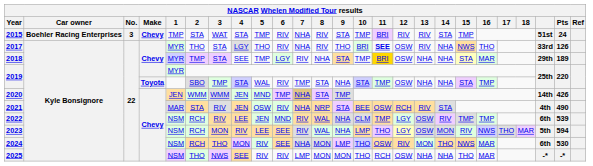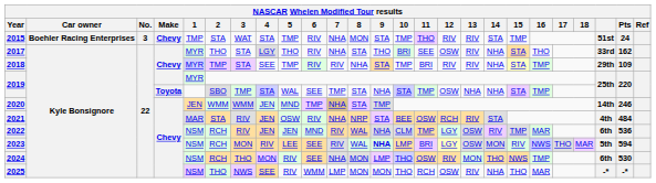 <table class="wikitable" style="text-align:center; font-size:75%">
 <tr>
 <th colspan=38><a href='#'>NASCAR</a> <a href='#'>Whelen Modified Tour</a> results</th>
 </tr>
 <tr>
 <th>Year</th>
 <th>Car owner</th>
 <th>No.</th>
 <th>Make</th>
 <th>1</th>
 <th>2</th>
 <th>3</th>
 <th>4</th>
 <th>5</th>
 <th>6</th>
 <th>7</th>
 <th>8</th>
 <th>9</th>
 <th>10</th>
 <th>11</th>
 <th>12</th>
 <th>13</th>
 <th>14</th>
 <th>15</th>
 <th>16</th>
 <th>17</th>
 <th>18</th>
 <th></th>
 <th>Pts</th>
 <th>Ref</th>
 </tr>
 <tr>
 <th><a href='#'>2015</a></th>
 <th>Boehler Racing Enterprises</th>
 <th>3</th>
 <th><a href='#'>Chevy</a></th>
 <td><a href='#'>TMP</a></td>
 <td><a href='#'>STA</a></td>
 <td><a href='#'>WAT</a></td>
 <td><a href='#'>STA</a></td>
 <td><a href='#'>TMP</a></td>
 <td><a href='#'>RIV</a></td>
 <td><a href='#'>NHA</a></td>
-<td><a href='#'>RIV</a></td>
+<td><a href='#'>MON</a></td>
 <td><a href='#'>STA</a></td>
 <td><a href='#'>TMP</a></td>
-<td style="background:#EFCFFF;"><a href='#'>BRI</a><br></td>
+<td style="background:#EFCFFF;"><a href='#'>THO</a><br></td>
 <td><a href='#'>RIV</a></td>
 <td><a href='#'>RIV</a></td>
 <td><a href='#'>STA</a></td>
 <td><a href='#'>TMP</a></td>
 <td colspan=3></td>
 <th>51st</th>
 <th>24</th>
 <th></th>
 </tr>
 <tr>
 <th><a href='#'>2017</a></th>
 <th rowspan=10>Kyle Bonsignore</th>
 <th rowspan=10>22</th>
 <th rowspan=3><a href='#'>Chevy</a></th>
 <td style="background:#DFFFDF;"><a href='#'>MYR</a><br></td>
 <td><a href='#'>THO</a></td>
 <td><a href='#'>STA</a></td>
 <td style="background:#DFDFDF;"><a href='#'>LGY</a><br></td>
 <td><a href='#'>THO</a></td>
 <td><a href='#'>RIV</a></td>
 <td><a href='#'>NHA</a></td>
-<td><a href='#'>RIV</a></td>
+<td><a href='#'>STA</a></td>
 <td><a href='#'>THO</a></td>
 <td style="background:#DFFFDF;"><a href='#'>BRI</a><br></td>
-<td><strong><a href='#'>SEE</a></strong></td>
+<td><a href='#'>SEE</a></td>
 <td><a href='#'>OSW</a></td>
 <td><a href='#'>RIV</a></td>
 <td><a href='#'>NHA</a></td>
-<td style="background:#FFDF9F;"><a href='#'>NWS</a><br></td>
+<td style="background:#FFDF9F;"><a href='#'>STA</a><br></td>
 <td><a href='#'>THO</a></td>
 <td colspan=2></td>
 <th>33rd</th>
-<th>126</th>
+<th>162</th>
 <th></th>
 </tr>
 <tr>
 <th><a href='#'>2018</a></th>
 <td style="background:#CFCFFF;"><a href='#'>MYR</a><br></td>
 <td style="background:#EFCFFF;"><a href='#'>TMP</a><br></td>
 <td style="background:#EFCFFF;"><a href='#'>STA</a><br></td>
 <td><a href='#'>SEE</a></td>
 <td><a href='#'>TMP</a></td>
-<td style="background:#DFFFDF;"><a href='#'>LGY</a><br></td>
+<td style="background:#DFFFDF;"><a href='#'>RIV</a><br></td>
 <td><a href='#'>RIV</a></td>
 <td><a href='#'>NHA</a></td>
 <td style="background:#FFDF9F;"><a href='#'>STA</a><br></td>
 <td><a href='#'>TMP</a></td>
-<td style="background: gold;"><a href='#'>BRI</a></td>
-<td><a href='#'>OSW</a></td>
-<td><a href='#'>NHA</a></td>
+<td><a href='#'>BRI</a></td>
+<td><a href='#'>RIV</a></td>
+<td><a href='#'>RIV</a></td>
 <td><a href='#'>NHA</a></td>
 <td style="background:#FFFFBF;"><a href='#'>STA</a><br></td>
-<td style="background:#DFFFDF;"><a href='#'>MAR</a><br></td>
+<td style="background:#DFFFDF;"><a href='#'>TMP</a><br></td>
 <td colspan=2></td>
 <th>29th</th>
-<th>189</th>
+<th>109</th>
 <th></th>
 </tr>
 <tr>
 <th rowspan=2><a href='#'>2019</a></th>
 <td style="background:#DFFFDF;"><a href='#'>MYR</a><br></td>
 <td colspan=17></td>
 <th rowspan=2>25th</th>
 <th rowspan=2>220</th>
 <th rowspan=2></th>
 </tr>
 <tr>
 <th><a href='#'>Toyota</a></th>
 <td></td>
 <td style="background:#DFDFDF;"><a href='#'>SBO</a><br></td>
 <td style="background:#DFFFDF;"><a href='#'>TMP</a><br></td>
 <td style="background:#CFCFFF;"><a href='#'>STA</a><br></td>
 <td><a href='#'>WAL</a></td>
-<td><a href='#'>RIV</a></td>
+<td><a href='#'>SEE</a></td>
 <td><a href='#'>TMP</a></td>
 <td><a href='#'>STA</a></td>
 <td><a href='#'>NHA</a></td>
 <td style="background:#CFCFFF;"><a href='#'>STA</a><br></td>
 <td style="background:#DFFFDF;"><a href='#'>TMP</a><br></td>
 <td><a href='#'>OSW</a></td>
 <td><a href='#'>NHA</a></td>
 <td><a href='#'>NHA</a></td>
 <td style="background:#EFCFFF;"><a href='#'>STA</a><br></td>
 <td style="background:#DFFFDF;"><a href='#'>TMP</a><br></td>
 <td colspan=2></td>
 </tr>
 <tr>
 <th><a href='#'>2020</a></th>
 <th rowspan=6><a href='#'>Chevy</a></th>
 <td style="background:#FFDF9F;"><a href='#'>JEN</a><br></td>
 <td style="background:#DFFFDF;"><a href='#'>WMM</a><br></td>
 <td style="background:#DFDFDF;"><a href='#'>WMM</a><br></td>
 <td style="background:#DFFFDF;"><a href='#'>JEN</a><br></td>
 <td style="background:#DFFFDF;"><a href='#'>MND</a><br></td>
 <td style="background:#EFCFFF;"><a href='#'>TMP</a><br></td>
 <td style="background:#DFC484;"><a href='#'>NHA</a><br></td>
 <td style="background:#EFCFFF;"><a href='#'>STA</a><br></td>
 <td style="background:#DFDFDF;"><a href='#'>TMP</a><br></td>
 <td colspan=9></td>
 <th>14th</th>
-<th>426</th>
+<th>246</th>
 <th></th>
 </tr>
 <tr>
 <th><a href='#'>2021</a></th>
 <td style="background:#DFDFDF;"><a href='#'>MAR</a><br></td>
 <td style="background:#FFDF9F;"><a href='#'>STA</a><br></td>
 <td style="background:#DFDFDF;"><a href='#'>RIV</a><br></td>
 <td style="background:#FFDF9F;"><a href='#'>JEN</a><br></td>
 <td style="background:#DFFFDF;"><a href='#'>OSW</a><br></td>
 <td style="background:#DFFFDF;"><a href='#'>RIV</a><br></td>
 <td style="background:#FFDF9F;"><a href='#'>NHA</a><br></td>
 <td style="background:#FFDF9F;"><a href='#'>NRP</a><br></td>
 <td style="background:#EFCFFF;"><a href='#'>STA</a><br></td>
 <td style="background:#FFDF9F;"><a href='#'>BEE</a><br></td>
 <td style="background:#FFDF9F;"><a href='#'>OSW</a><br></td>
 <td style="background:#FFDF9F;"><a href='#'>RCH</a><br></td>
 <td style="background:#FFDF9F;"><a href='#'>RIV</a><br></td>
 <td style="background:#DFDFDF;"><a href='#'>STA</a><br></td>
 <td colspan=4></td>
 <th>4th</th>
-<th>490</th>
+<th>484</th>
 <th></th>
 </tr>
 <tr>
 <th><a href='#'>2022</a></th>
 <td style="background:#DFFFDF;"><a href='#'>NSM</a><br></td>
 <td style="background:#DFFFDF;"><a href='#'>RCH</a><br></td>
 <td style="background:#FFDF9F;"><a href='#'>RIV</a><br></td>
-<td style="background:#FFDF9F;"><a href='#'>LEE</a><br></td>
+<td style="background:#FFDF9F;"><a href='#'>JEN</a><br></td>
 <td style="background:#DFFFDF;"><a href='#'>JEN</a><br></td>
 <td style="background:#DFFFDF;"><a href='#'>MND</a><br></td>
 <td style="background:#FFDF9F;"><a href='#'>RIV</a><br></td>
 <td style="background:#FFDF9F;"><a href='#'>WAL</a><br></td>
 <td style="background:#DFDFDF;"><a href='#'>NHA</a><br></td>
 <td style="background:#DFDFDF;"><a href='#'>CLM</a><br></td>
 <td style="background:#FFDF9F;"><a href='#'>TMP</a><br></td>
 <td style="background:#DFFFDF;"><a href='#'>LGY</a><br></td>
 <td style="background:#DFDFDF;"><a href='#'>OSW</a><br></td>
 <td style="background:#EFCFFF;"><a href='#'>RIV</a><br></td>
 <td style="background:#DFDFDF;"><a href='#'>TMP</a><br></td>
-<td style="background:#DFFFDF;"><a href='#'>TMP</a><br></td>
+<td style="background:#DFFFDF;"><a href='#'>MAR</a><br></td>
 <td colspan=2></td>
 <th>6th</th>
-<th>539</th>
+<th>536</th>
 <th></th>
 </tr>
 <tr>
 <th><a href='#'>2023</a></th>
 <td style="background:#DFFFDF;"><a href='#'>NSM</a><br></td>
 <td style="background:#DFFFDF;"><a href='#'>RCH</a><br></td>
 <td style="background:#FFDF9F;"><a href='#'>MON</a><br></td>
 <td style="background:#FFDF9F;"><a href='#'>RIV</a><br></td>
 <td style="background:#FFDF9F;"><a href='#'>LEE</a><br></td>
 <td style="background:#FFDF9F;"><a href='#'>SEE</a><br></td>
 <td style="background:#DFDFDF;"><a href='#'>RIV</a><br></td>
 <td style="background:#DFFFDF;"><a href='#'>WAL</a><br></td>
-<td style="background:#DFFFDF;"><a href='#'>NHA</a><br></td>
+<td style="background:#DFFFDF;"><strong><a href='#'>NHA</a><br></strong></td>
 <td style="background:#FFDF9F;"><a href='#'>LMP</a><br></td>
-<td style="background:#EFCFFF;"><a href='#'>THO</a><br></td>
+<td style="background:#EFCFFF;"><a href='#'>BRI</a><br></td>
 <td style="background:#FFFFBF;"><a href='#'>LGY</a><br></td>
 <td style="background:#DFDFDF;"><a href='#'>OSW</a><br></td>
 <td style="background:#DFDFDF;"><a href='#'>MON</a><br></td>
 <td style="background:#DFFFDF;"><a href='#'>RIV</a><br></td>
 <td style="background:#CFCFFF;"><a href='#'>NWS</a><br></td>
 <td style="background:#DFDFDF;"><a href='#'>THO</a><br></td>
 <td style="background:#EFCFFF;"><a href='#'>MAR</a><br></td>
 <th>5th</th>
 <th>594</th>
 <th></th>
 </tr>
 <tr>
 <th><a href='#'>2024</a></th>
 <td style="background:#DFFFDF;"><a href='#'>NSM</a><br></td>
 <td style="background:#FFDF9F;"><a href='#'>RCH</a><br></td>
 <td style="background:#FFDF9F;"><a href='#'>THO</a><br></td>
 <td style="background:#EFCFFF;"><a href='#'>MON</a><br></td>
 <td style="background:#DFFFDF;"><a href='#'>RIV</a><br></td>
 <td style="background:#FFDF9F;"><a href='#'>SEE</a><br></td>
 <td style="background:#DFDFDF;"><a href='#'>NHA</a><br></td>
 <td style="background:#DFDFDF;"><a href='#'>MON</a><br></td>
 <td style="background:#EFCFFF;"><a href='#'>LMP</a><br></td>
 <td style="background:#CFCFFF;"><a href='#'>THO</a><br></td>
 <td style="background:#FFDF9F;"><a href='#'>OSW</a><br></td>
 <td style="background:#FFDF9F;"><a href='#'>RIV</a><br></td>
 <td style="background:#DFFFDF;"><a href='#'>MON</a><br></td>
 <td style="background:#FFDF9F;"><a href='#'>THO</a><br></td>
 <td style="background:#FFDF9F;"><a href='#'>NWS</a><br></td>
-<td style="background:#DFFFDF;"><a href='#'>MAR</a><br></td>
+<td style="background:#DFFFDF;"><a href='#'>TMP</a><br></td>
 <td colspan=2></td>
 <th>6th</th>
 <th>530</th>
 <th></th>
 </tr>
 <tr>
 <th><a href='#'>2025</a></th>
 <td style="background:#EFCFFF;"><a href='#'>NSM</a><br></td>
 <td style="background:#DFFFDF;"><a href='#'>THO</a><br></td>
 <td style="background:#EFCFFF;"><a href='#'>NWS</a><br></td>
 <td style="background:#FFDF9F;"><a href='#'>SEE</a><br></td>
 <td><a href='#'>RIV</a></td>
-<td><a href='#'>RIV</a></td>
+<td><a href='#'>WMM</a></td>
 <td><a href='#'>LMP</a></td>
 <td><a href='#'>MON</a></td>
 <td style="background:#;"><a href='#'>MON</a><br></td>
 <td><a href='#'>THO</a></td>
 <td><a href='#'>RCH</a></td>
 <td><a href='#'>OSW</a></td>
-<td><a href='#'>NHA</a></td>
+<td><a href='#'>RIV</a></td>
 <td><a href='#'>NHA</a></td>
 <td><a href='#'>THO</a></td>
 <td><a href='#'>MAR</a></td>
 <td colspan=2></td>
 <th>-*</th>
 <th>-*</th>
 <th></th>
 </tr>
 </table>
